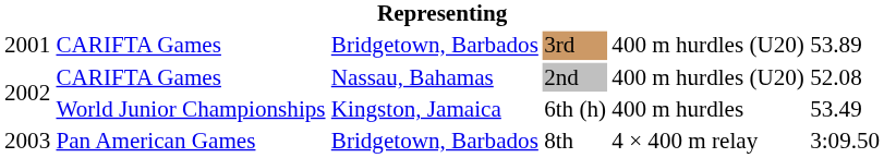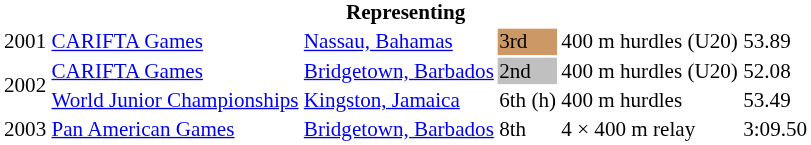 <table>
 <tr>
 <th colspan="6">Representing </th>
 </tr>
 <tr>
 <td>2001</td>
 <td><a href='#'>CARIFTA Games</a></td>
-<td><a href='#'>Bridgetown, Barbados</a></td>
+<td><a href='#'>Nassau, Bahamas</a></td>
 <td bgcolor=cc9966>3rd</td>
 <td>400 m hurdles (U20)</td>
 <td>53.89</td>
 </tr>
 <tr>
 <td rowspan=2>2002</td>
 <td><a href='#'>CARIFTA Games</a></td>
-<td><a href='#'>Nassau, Bahamas</a></td>
+<td><a href='#'>Bridgetown, Barbados</a></td>
 <td bgcolor=silver>2nd</td>
 <td>400 m hurdles (U20)</td>
 <td>52.08</td>
 </tr>
 <tr>
 <td><a href='#'>World Junior Championships</a></td>
 <td><a href='#'>Kingston, Jamaica</a></td>
 <td>6th (h)</td>
 <td>400 m hurdles</td>
 <td>53.49</td>
 </tr>
 <tr>
 <td>2003</td>
 <td><a href='#'>Pan American Games</a></td>
 <td><a href='#'>Bridgetown, Barbados</a></td>
 <td>8th</td>
 <td>4 × 400 m relay</td>
 <td>3:09.50</td>
 </tr>
 </table>
